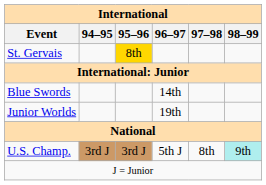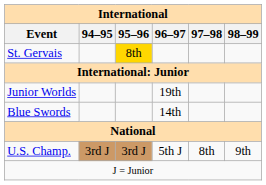 <table class="wikitable" style="text-align:center">
 <tr>
 <th colspan="6" style="background-color: #ffdead; " align="center">International</th>
 </tr>
 <tr>
 <th>Event</th>
 <th>94–95</th>
 <th>95–96</th>
 <th>96–97</th>
 <th>97–98</th>
 <th>98–99</th>
 </tr>
 <tr>
 <td align=left><a href='#'>St. Gervais</a></td>
 <td></td>
 <td style="background: gold;">8th</td>
 <td></td>
 <td></td>
 <td></td>
 </tr>
 <tr>
 <th colspan="6" style="background-color: #ffdead; " align="center">International: Junior</th>
 </tr>
 <tr>
+<td align=left><a href='#'>Junior Worlds</a></td>
+<td></td>
+<td></td>
+<td>19th</td>
+<td></td>
+<td></td>
+</tr>
+<tr>
 <td align=left><a href='#'>Blue Swords</a></td>
 <td></td>
 <td></td>
 <td>14th</td>
-<td></td>
-<td></td>
-</tr>
-<tr>
-<td align=left><a href='#'>Junior Worlds</a></td>
-<td></td>
-<td></td>
-<td>19th</td>
 <td></td>
 <td></td>
 </tr>
 <tr>
 <th colspan="6" style="background-color: #ffdead; " align="center">National</th>
 </tr>
 <tr>
 <td align=left><a href='#'>U.S. Champ.</a></td>
 <td bgcolor="cc9966">3rd J</td>
 <td bgcolor=cc9966>3rd J</td>
 <td>5th J</td>
 <td>8th</td>
-<td style="background: paleturquoise;">9th</td>
+<td>9th</td>
 </tr>
 <tr>
 <td colspan="6" align="center"><small>J = Junior </small></td>
 </tr>
 </table>
